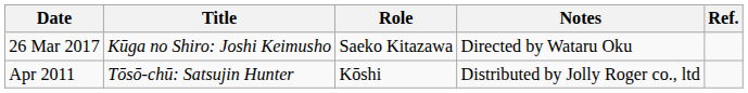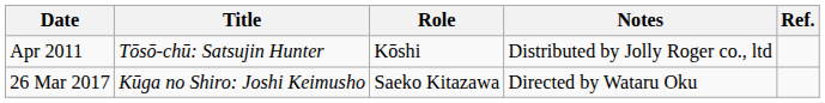 <table class="wikitable">
 <tr>
 <th>Date</th>
 <th>Title</th>
 <th>Role</th>
 <th>Notes</th>
 <th>Ref.</th>
 </tr>
 <tr>
+<td>Apr 2011</td>
+<td><em>Tōsō-chū: Satsujin Hunter</em></td>
+<td>Kōshi</td>
+<td>Distributed by Jolly Roger co., ltd</td>
+<td></td>
+</tr>
+<tr>
 <td>26 Mar 2017</td>
 <td><em>Kūga no Shiro: Joshi Keimusho</em></td>
 <td>Saeko Kitazawa</td>
 <td>Directed by Wataru Oku</td>
 <td></td>
 </tr>
-<tr>
-<td>Apr 2011</td>
-<td><em>Tōsō-chū: Satsujin Hunter</em></td>
-<td>Kōshi</td>
-<td>Distributed by Jolly Roger co., ltd</td>
-<td></td>
-</tr>
 </table>
